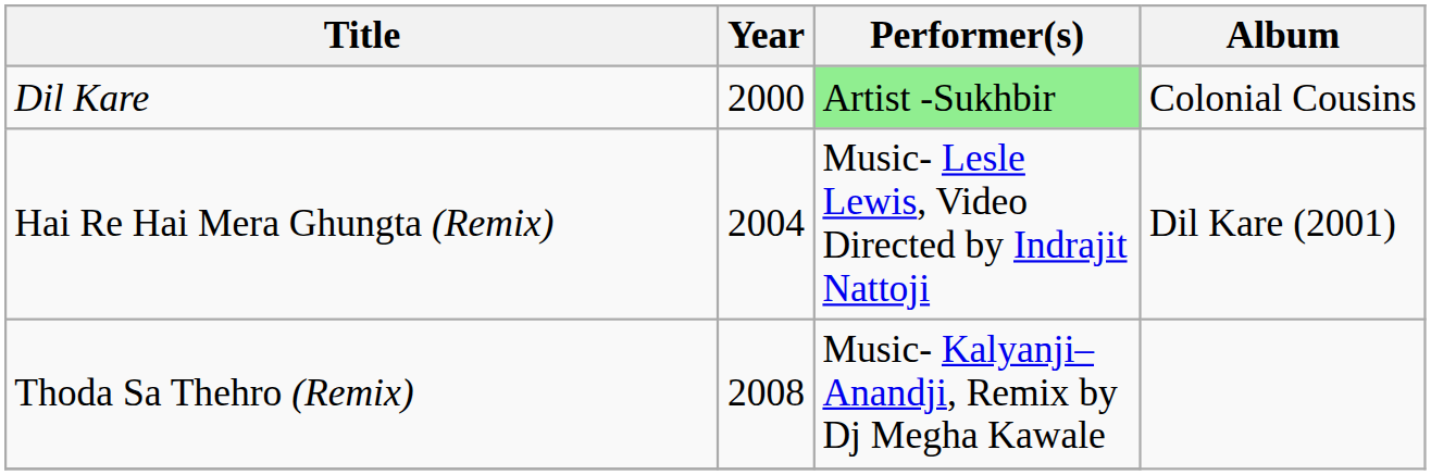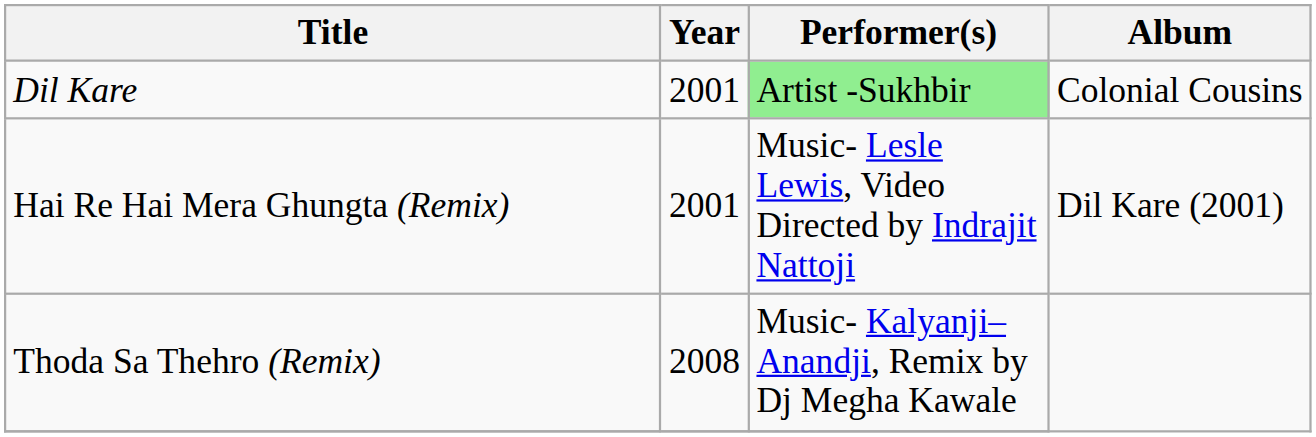 <table class="wikitable plainrowheaders" style="text-align: left;">
 <tr>
 <th scope="col" style="width: 18em;">Title</th>
 <th scope="col" style="width: 2em;">Year</th>
 <th scope="col" style="width: 8em;">Performer(s)</th>
 <th>Album</th>
 </tr>
 <tr>
 <td><em>Dil Kare</td>
-<td>2000</td>
+<td>2001</td>
 <td style="background: lightgreen;">Artist -Sukhbir</td>
 <td>Colonial Cousins</td>
 </tr>
 <tr>
 <td></em>Hai Re Hai Mera Ghungta<em> (Remix)</td>
-<td>2004</td>
+<td>2001</td>
 <td>Music- <a href='#'>Lesle Lewis</a>, Video Directed by <a href='#'>Indrajit Nattoji</a></td>
 <td>Dil Kare (2001)</td>
 </tr>
 <tr>
 <td></em>Thoda Sa Thehro<em> (Remix)</td>
 <td>2008</td>
 <td>Music- <a href='#'>Kalyanji–Anandji</a>, Remix by Dj Megha Kawale</td>
 </tr>
 <tr>
 </tr>
 </table>
